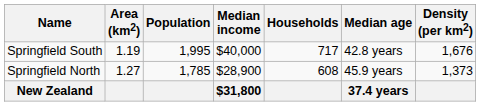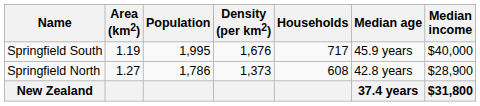 <table class="wikitable">
 <tr>
 <th>Name</th>
 <th>Area<br>(km<sup>2</sup>)</th>
 <th>Population</th>
-<th>Median<br>income</th>
+<th>Density<br>(per km<sup>2</sup>)</th>
 <th>Households</th>
 <th>Median age</th>
-<th>Density<br>(per km<sup>2</sup>)</th>
+<th>Median<br>income</th>
 </tr>
 <tr>
 <td>Springfield South</td>
 <td style="text-align:right;">1.19</td>
 <td style="text-align:right;">1,995</td>
+<td style="text-align:right;">1,676</td>
+<td style="text-align:right;">717</td>
+<td>45.9 years</td>
 <td>$40,000</td>
-<td style="text-align:right;">717</td>
-<td>42.8 years</td>
-<td style="text-align:right;">1,676</td>
 </tr>
 <tr>
 <td>Springfield North</td>
 <td style="text-align:right;">1.27</td>
-<td style="text-align:right;">1,785</td>
+<td style="text-align:right;">1,786</td>
+<td style="text-align:right;">1,373</td>
+<td style="text-align:right;">608</td>
+<td>42.8 years</td>
 <td>$28,900</td>
-<td style="text-align:right;">608</td>
-<td>45.9 years</td>
-<td style="text-align:right;">1,373</td>
 </tr>
 <tr>
 <th>New Zealand</th>
 <th></th>
 <th></th>
-<th style="text-align:left;">$31,800</th>
+<th></th>
 <th></th>
 <th>37.4 years</th>
-<th></th>
+<th style="text-align:left;">$31,800</th>
 </tr>
 </table>
